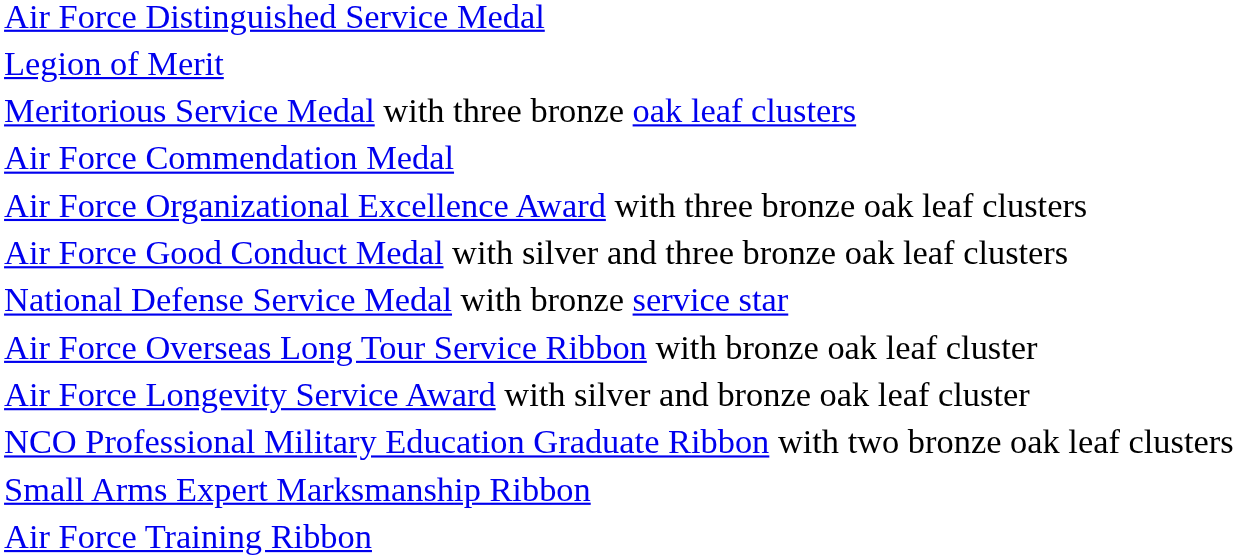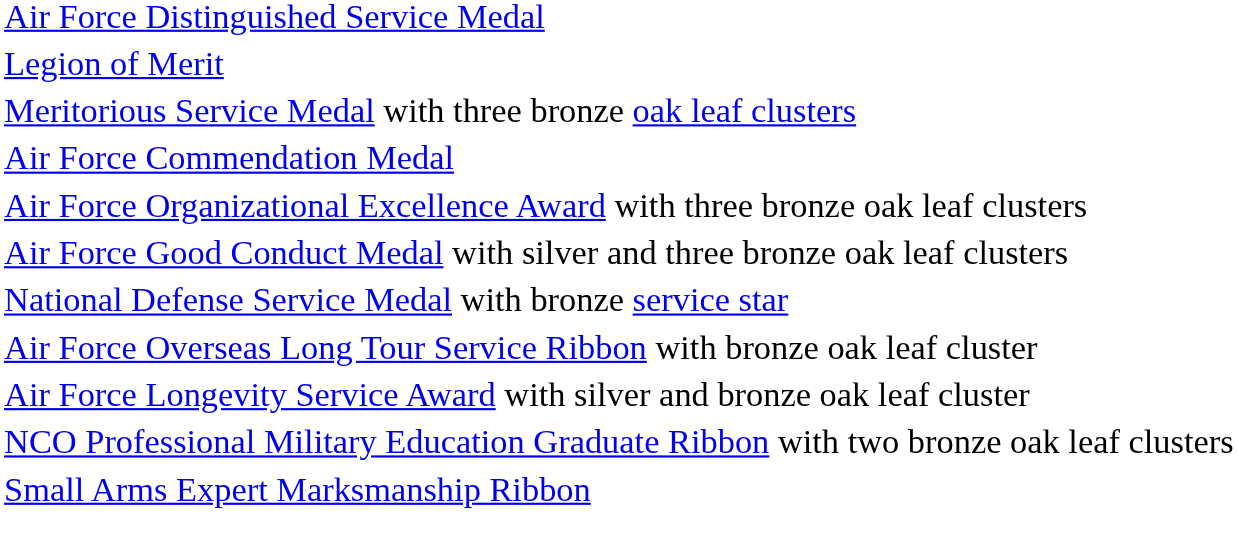 <table>
 <tr>
 <td></td>
 <td><a href='#'>Air Force Distinguished Service Medal</a></td>
 </tr>
 <tr>
 <td></td>
 <td><a href='#'>Legion of Merit</a></td>
 </tr>
 <tr>
 <td></td>
 <td><a href='#'>Meritorious Service Medal</a> with three bronze <a href='#'>oak leaf clusters</a></td>
 </tr>
 <tr>
 <td></td>
 <td><a href='#'>Air Force Commendation Medal</a></td>
 </tr>
 <tr>
 <td></td>
 <td><a href='#'>Air Force Organizational Excellence Award</a> with three bronze oak leaf clusters</td>
 </tr>
 <tr>
 <td></td>
 <td><a href='#'>Air Force Good Conduct Medal</a> with silver and three bronze oak leaf clusters</td>
 </tr>
 <tr>
 <td></td>
 <td><a href='#'>National Defense Service Medal</a> with bronze <a href='#'>service star</a></td>
 </tr>
 <tr>
 <td></td>
 <td><a href='#'>Air Force Overseas Long Tour Service Ribbon</a> with bronze oak leaf cluster</td>
 </tr>
 <tr>
 <td></td>
 <td><a href='#'>Air Force Longevity Service Award</a> with silver and bronze oak leaf cluster</td>
 </tr>
 <tr>
 <td></td>
 <td><a href='#'>NCO Professional Military Education Graduate Ribbon</a> with two bronze oak leaf clusters</td>
 </tr>
 <tr>
 <td></td>
 <td><a href='#'>Small Arms Expert Marksmanship Ribbon</a></td>
 </tr>
 <tr>
-<td></td>
-<td><a href='#'>Air Force Training Ribbon</a></td>
-</tr>
-<tr>
 </tr>
 </table>
